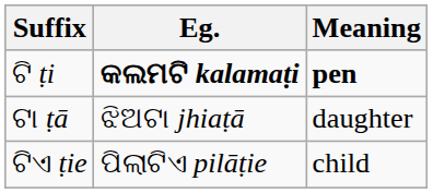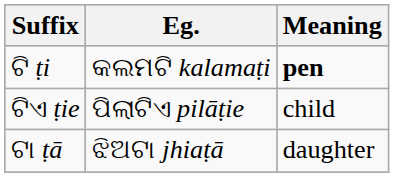 <table class="wikitable">
 <tr>
 <th>Suffix</th>
 <th>Eg.</th>
 <th>Meaning</th>
 </tr>
 <tr>
 <td>ଟି <em>ṭi</em></td>
-<td><strong>କଲମଟି <em>kalamaṭi</em></strong></td>
+<td>କଲମଟି <em>kalamaṭi</em></td>
 <td><strong>pen</strong></td>
+</tr>
+<tr>
+<td>ଟିଏ <em>ṭie</em></td>
+<td>ପିଲାଟିଏ <em>pilāṭie</em></td>
+<td>child</td>
 </tr>
 <tr>
 <td>ଟା <em>ṭā</em></td>
 <td>ଝିଅଟା <em>jhiaṭā</em></td>
 <td>daughter</td>
 </tr>
-<tr>
-<td>ଟିଏ <em>ṭie</em></td>
-<td>ପିଲାଟିଏ <em>pilāṭie</em></td>
-<td>child</td>
-</tr>
 </table>
